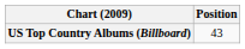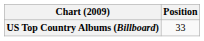 <table class="wikitable plainrowheaders" style="text-align:center">
 <tr>
 <th scope="col">Chart (2009)</th>
 <th scope="col">Position</th>
 </tr>
 <tr>
 <th scope="row">US Top Country Albums (<em>Billboard</em>)</th>
-<td>43</td>
+<td>33</td>
 </tr>
 </table>
